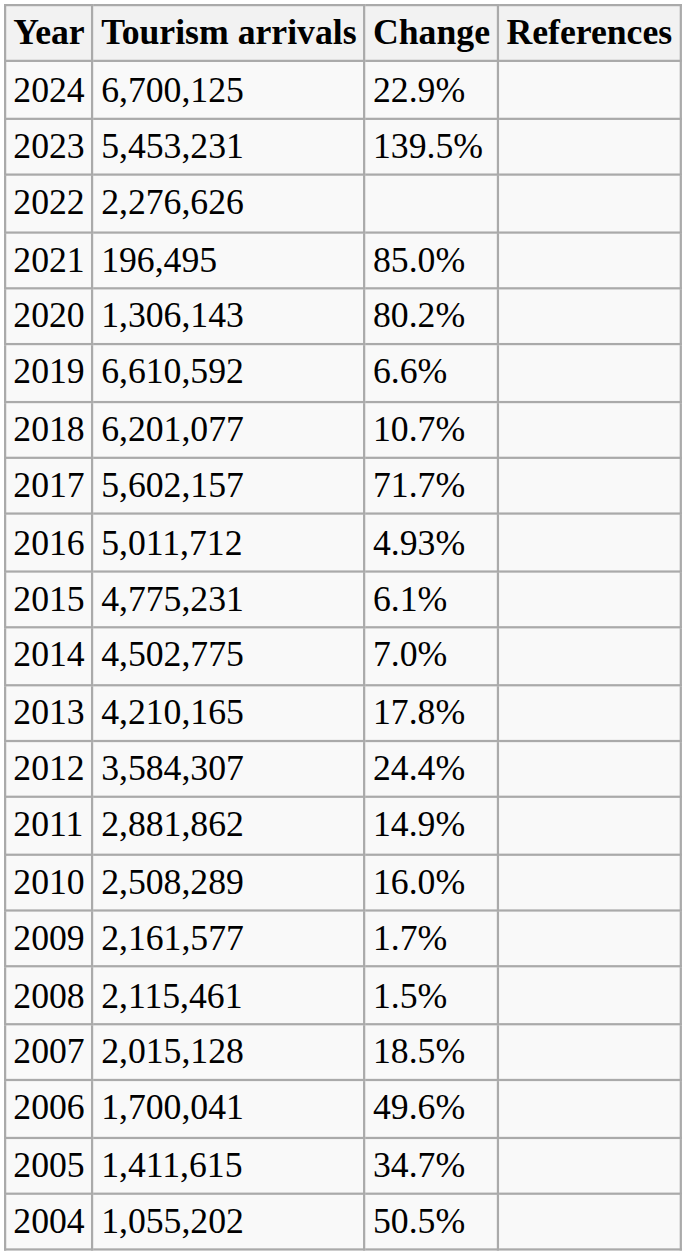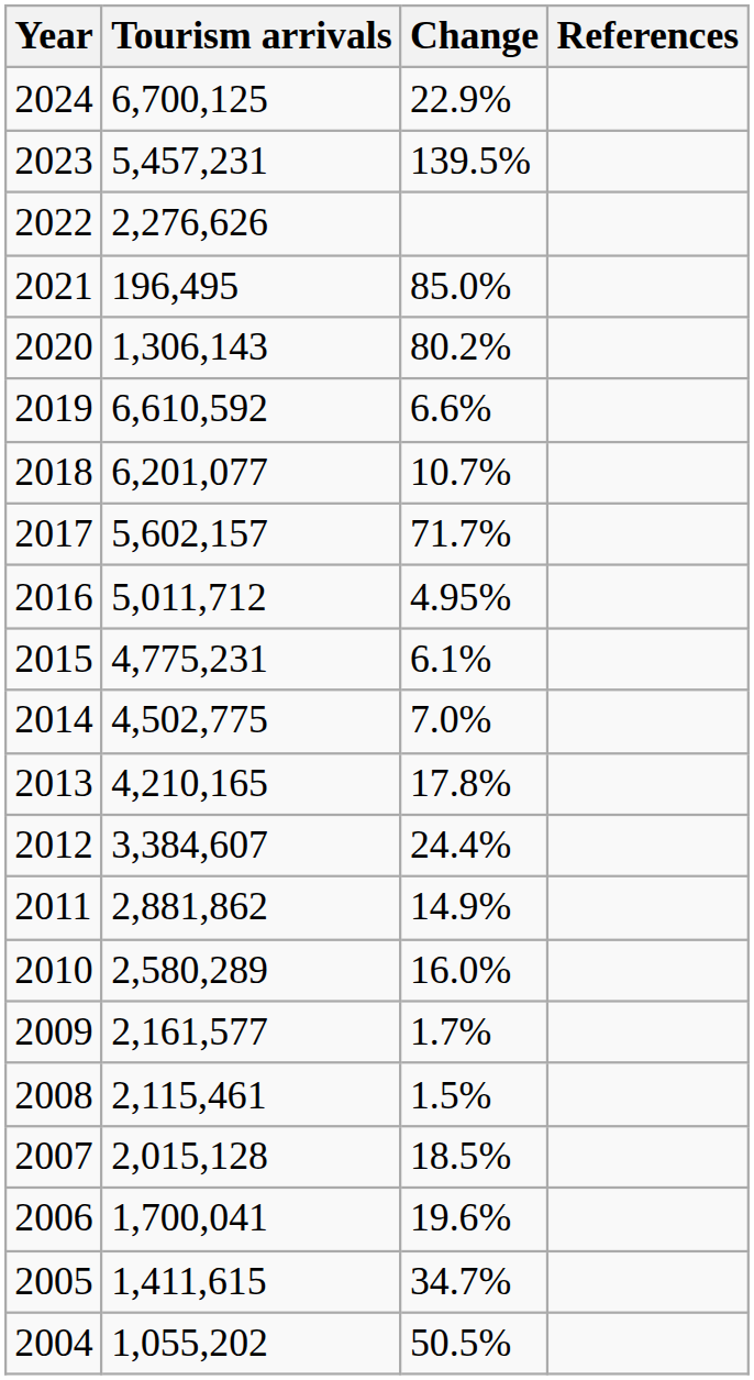 <table class="wikitable sortable">
 <tr>
 <th>Year</th>
 <th>Tourism arrivals</th>
 <th>Change</th>
 <th>References</th>
 </tr>
 <tr>
 <td>2024</td>
 <td>6,700,125</td>
 <td>  22.9%</td>
 <td></td>
 </tr>
 <tr>
 <td>2023</td>
-<td>5,453,231</td>
+<td>5,457,231</td>
 <td> 139.5%</td>
 <td></td>
 </tr>
 <tr>
 <td>2022</td>
 <td>2,276,626</td>
 <td></td>
 <td></td>
 </tr>
 <tr>
 <td>2021</td>
 <td>196,495</td>
 <td> 85.0%</td>
 <td></td>
 </tr>
 <tr>
 <td>2020</td>
 <td>1,306,143</td>
 <td> 80.2%</td>
 <td></td>
 </tr>
 <tr>
 <td>2019</td>
 <td>6,610,592</td>
 <td> 6.6%</td>
 <td></td>
 </tr>
 <tr>
 <td>2018</td>
 <td>6,201,077</td>
 <td> 10.7%</td>
 <td></td>
 </tr>
 <tr>
 <td>2017</td>
 <td>5,602,157</td>
 <td> 71.7%</td>
 <td></td>
 </tr>
 <tr>
 <td>2016</td>
 <td>5,011,712</td>
-<td> 4.93%</td>
+<td> 4.95%</td>
 <td></td>
 </tr>
 <tr>
 <td>2015</td>
 <td>4,775,231</td>
 <td> 6.1%</td>
 <td></td>
 </tr>
 <tr>
 <td>2014</td>
 <td>4,502,775</td>
 <td> 7.0%</td>
 <td></td>
 </tr>
 <tr>
 <td>2013</td>
 <td>4,210,165</td>
 <td> 17.8%</td>
 <td></td>
 </tr>
 <tr>
 <td>2012</td>
-<td>3,584,307</td>
+<td>3,384,607</td>
 <td> 24.4%</td>
 <td></td>
 </tr>
 <tr>
 <td>2011</td>
 <td>2,881,862</td>
 <td> 14.9%</td>
 <td></td>
 </tr>
 <tr>
 <td>2010</td>
-<td>2,508,289</td>
+<td>2,580,289</td>
 <td> 16.0%</td>
 <td></td>
 </tr>
 <tr>
 <td>2009</td>
 <td>2,161,577</td>
 <td> 1.7%</td>
 <td></td>
 </tr>
 <tr>
 <td>2008</td>
 <td>2,115,461</td>
 <td> 1.5%</td>
 <td></td>
 </tr>
 <tr>
 <td>2007</td>
 <td>2,015,128</td>
 <td> 18.5%</td>
 <td></td>
 </tr>
 <tr>
 <td>2006</td>
 <td>1,700,041</td>
-<td> 49.6%</td>
+<td> 19.6%</td>
 <td></td>
 </tr>
 <tr>
 <td>2005</td>
 <td>1,411,615</td>
 <td> 34.7%</td>
 <td></td>
 </tr>
 <tr>
 <td>2004</td>
 <td>1,055,202</td>
 <td> 50.5%</td>
 <td></td>
 </tr>
 </table>
